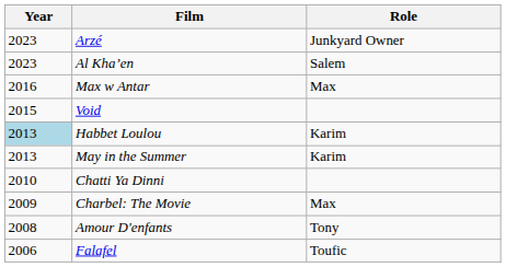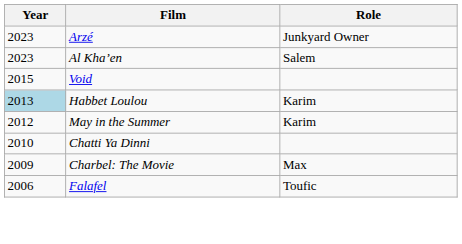 <table class="wikitable" style="font-size: 90%; width:35em;">
 <tr>
 <th>Year</th>
 <th>Film</th>
 <th>Role</th>
 </tr>
 <tr>
 <td>2023</td>
 <td><em><a href='#'>Arzé</a></em></td>
 <td>Junkyard Owner</td>
 </tr>
 <tr>
 <td>2023</td>
 <td><em>Al Kha’en</em></td>
 <td>Salem</td>
 </tr>
 <tr>
-<td>2016</td>
-<td><em>Max w Antar</em></td>
-<td>Max</td>
-</tr>
-<tr>
 <td>2015</td>
 <td><em><a href='#'>Void</a></em></td>
 <td></td>
 </tr>
 <tr>
 <td style="background: lightblue;">2013</td>
 <td><em>Habbet Loulou</em></td>
 <td>Karim</td>
 </tr>
 <tr>
-<td>2013</td>
+<td>2012</td>
 <td><em>May in the Summer</em></td>
 <td>Karim</td>
 </tr>
 <tr>
 <td>2010</td>
 <td><em>Chatti Ya Dinni</em></td>
 </tr>
 <tr>
 <td>2009</td>
 <td><em>Charbel: The Movie</em></td>
 <td>Max</td>
 </tr>
 <tr>
-<td>2008</td>
-<td><em>Amour D'enfants</em></td>
-<td>Tony</td>
-</tr>
-<tr>
 <td>2006</td>
 <td><em><a href='#'>Falafel</a></em></td>
 <td>Toufic</td>
 </tr>
 </table>
